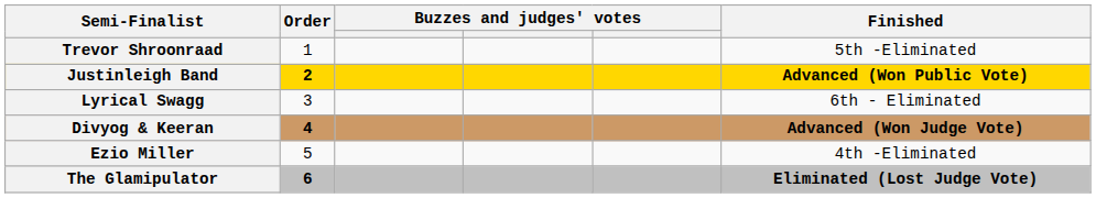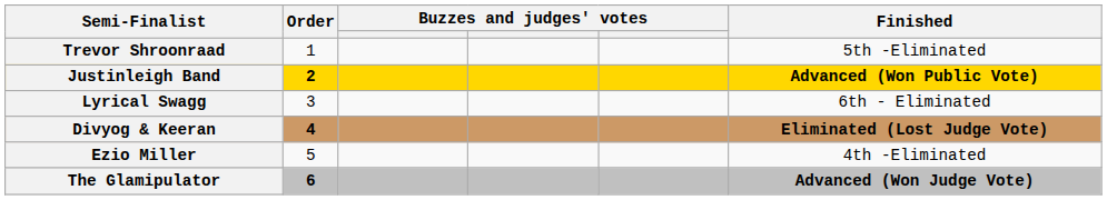 <table class="wikitable plainrowheaders sortable" style="text-align:center;">
 <tr>
 <th scope="col" rowspan="2" class="unsortable" style="width:17em;">Semi-Finalist</th>
 <th scope="col" rowspan="2" style="width:1em;">Order</th>
 <th scope="col" colspan="3" class="unsortable" style="width:24em;">Buzzes and judges' votes</th>
 <th scope="col" rowspan="2" style="width:23em;">Finished</th>
 </tr>
 <tr>
 <th scope="col" class="unsortable" style="width:6em;"></th>
 <th scope="col" class="unsortable" style="width:6em;"></th>
 <th scope="col" class="unsortable" style="width:6em;"></th>
 </tr>
 <tr>
 <th scope="row">Trevor Shroonraad</th>
 <td>1</td>
 <td style="text-align:center;"></td>
 <td style="text-align:center;"></td>
 <td style="text-align:center;"></td>
 <td>5th -Eliminated</td>
 </tr>
 <tr bgcolor="gold">
 <th scope="row"><strong>Justinleigh Band</strong></th>
 <td><strong>2</strong></td>
 <td style="text-align:center;"></td>
 <td style="text-align:center;"></td>
 <td style="text-align:center;"></td>
 <td><strong>Advanced (Won Public Vote)</strong></td>
 </tr>
 <tr>
 <th scope="row">Lyrical Swagg</th>
 <td>3</td>
 <td style="text-align:center;"></td>
 <td style="text-align:center;"></td>
 <td style="text-align:center;"></td>
 <td>6th - Eliminated</td>
 </tr>
 <tr bgcolor="#c96">
 <th scope="row"><strong>Divyog & Keeran</strong></th>
 <td><strong>4</strong></td>
 <td style="text-align:center;"></td>
 <td style="text-align:center;"></td>
 <td style="text-align:center;"></td>
-<td><strong>Advanced (Won Judge Vote)</strong></td>
+<td><strong>Eliminated (Lost Judge Vote)</strong></td>
 </tr>
 <tr>
 <th scope="row">Ezio Miller</th>
 <td>5</td>
 <td style="text-align:center;"></td>
 <td style="text-align:center;"></td>
 <td style="text-align:center;"></td>
 <td>4th -Eliminated</td>
 </tr>
 <tr bgcolor="silver">
 <th scope="row"><strong>The Glamipulator</strong></th>
 <td><strong>6</strong></td>
 <td style="text-align:center;"></td>
 <td style="text-align:center;"></td>
 <td style="text-align:center;"></td>
-<td><strong>Eliminated (Lost Judge Vote)</strong></td>
+<td><strong>Advanced (Won Judge Vote)</strong></td>
 </tr>
 </table>
